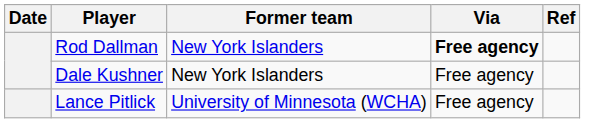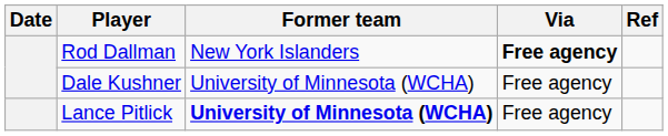 <table class="wikitable plainrowheaders">
 <tr style="background:#ddd; text-align:center;">
 <th>Date</th>
 <th>Player</th>
 <th>Former team</th>
 <th>Via</th>
 <th>Ref</th>
 </tr>
 <tr>
 <th scope="row" rowspan="2"></th>
 <td><a href='#'>Rod Dallman</a></td>
 <td><a href='#'>New York Islanders</a></td>
 <td><strong>Free agency</strong></td>
 <td></td>
 </tr>
 <tr>
 <td><a href='#'>Dale Kushner</a></td>
-<td>New York Islanders</td>
+<td><a href='#'>University of Minnesota</a> (<a href='#'>WCHA</a>)</td>
 <td>Free agency</td>
 <td></td>
 </tr>
 <tr>
 <th scope="row"></th>
 <td><a href='#'>Lance Pitlick</a></td>
-<td><a href='#'>University of Minnesota</a> (<a href='#'>WCHA</a>)</td>
+<td><strong><a href='#'>University of Minnesota</a> (<a href='#'>WCHA</a>)</strong></td>
 <td>Free agency</td>
 <td></td>
 </tr>
 </table>
